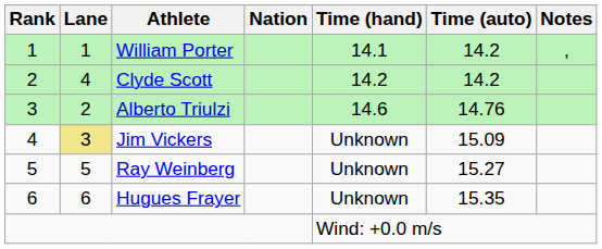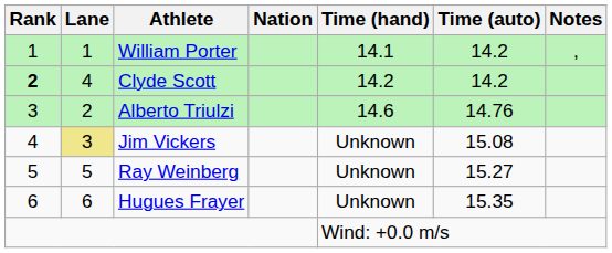 <table class="wikitable sortable" style="text-align:center">
 <tr>
 <th>Rank</th>
 <th>Lane</th>
 <th>Athlete</th>
 <th>Nation</th>
 <th>Time (hand)</th>
 <th>Time (auto)</th>
 <th>Notes</th>
 </tr>
 <tr bgcolor="bbf3bb">
 <td>1</td>
 <td>1</td>
 <td align=left><a href='#'>William Porter</a></td>
 <td align=left></td>
 <td>14.1</td>
 <td>14.2</td>
 <td>, </td>
 </tr>
 <tr bgcolor="bbf3bb">
-<td>2</td>
+<td><strong>2</strong></td>
 <td>4</td>
 <td align=left><a href='#'>Clyde Scott</a></td>
 <td align=left></td>
 <td>14.2</td>
 <td>14.2</td>
 <td></td>
 </tr>
 <tr bgcolor="bbf3bb">
 <td>3</td>
 <td>2</td>
 <td align=left><a href='#'>Alberto Triulzi</a></td>
 <td align=left></td>
 <td>14.6</td>
 <td>14.76</td>
 <td></td>
 </tr>
 <tr>
 <td>4</td>
 <td style="background: khaki;">3</td>
 <td align=left><a href='#'>Jim Vickers</a></td>
 <td align=left></td>
 <td>Unknown</td>
-<td>15.09</td>
+<td>15.08</td>
 <td></td>
 </tr>
 <tr>
 <td>5</td>
 <td>5</td>
 <td align=left><a href='#'>Ray Weinberg</a></td>
 <td align=left></td>
 <td>Unknown</td>
 <td>15.27</td>
 <td></td>
 </tr>
 <tr>
 <td>6</td>
 <td>6</td>
 <td align=left><a href='#'>Hugues Frayer</a></td>
 <td align=left></td>
 <td>Unknown</td>
 <td>15.35</td>
 <td></td>
 </tr>
 <tr class="sortbottom">
 <td colspan=4></td>
 <td colspan="3" style="text-align:left;">Wind: +0.0 m/s</td>
 </tr>
 </table>
